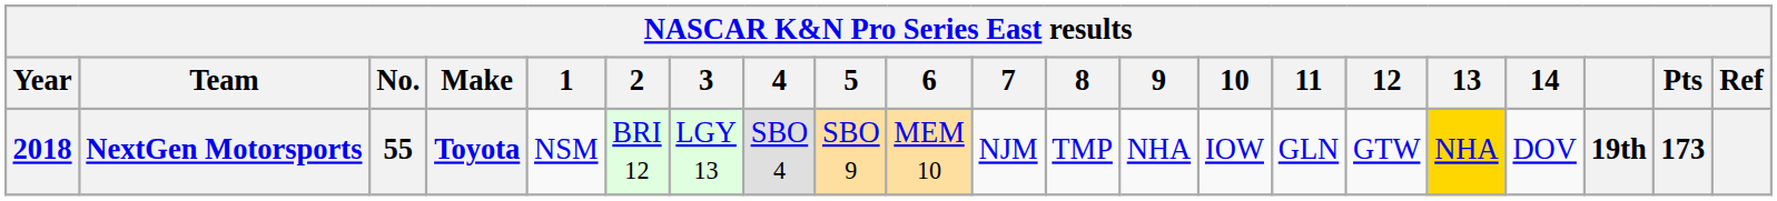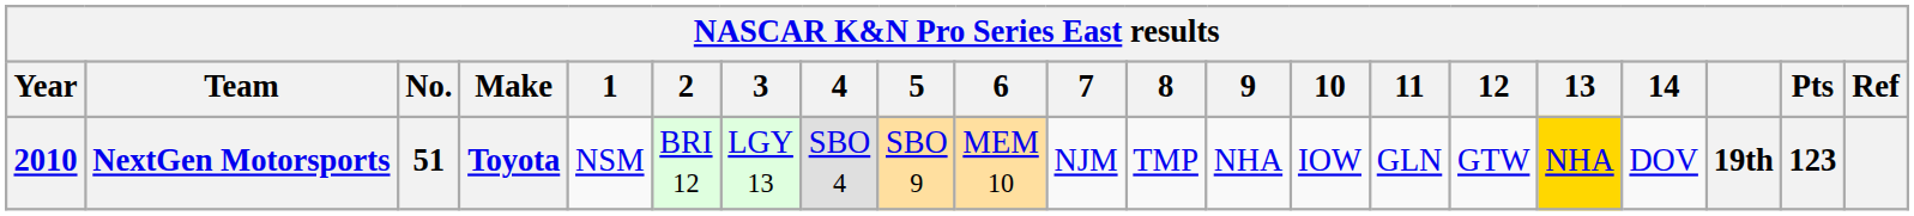 <table class="wikitable" style="text-align:center; font-size:75%">
 <tr>
 <th colspan=45><a href='#'>NASCAR K&N Pro Series East</a> results</th>
 </tr>
 <tr>
 <th>Year</th>
 <th>Team</th>
 <th>No.</th>
 <th>Make</th>
 <th>1</th>
 <th>2</th>
 <th>3</th>
 <th>4</th>
 <th>5</th>
 <th>6</th>
 <th>7</th>
 <th>8</th>
 <th>9</th>
 <th>10</th>
 <th>11</th>
 <th>12</th>
 <th>13</th>
 <th>14</th>
 <th></th>
 <th>Pts</th>
 <th>Ref</th>
 </tr>
 <tr>
-<th><a href='#'>2018</a></th>
+<th><a href='#'>2010</a></th>
 <th><a href='#'>NextGen Motorsports</a></th>
-<th>55</th>
+<th>51</th>
 <th><a href='#'>Toyota</a></th>
 <td><a href='#'>NSM</a></td>
 <td style="background-color:#DFFFDF"><a href='#'>BRI</a><br><small>12</small></td>
 <td style="background-color:#DFFFDF"><a href='#'>LGY</a><br><small>13</small></td>
 <td style="background-color:#DFDFDF"><a href='#'>SBO</a><br><small>4</small></td>
 <td style="background-color:#FFDF9F"><a href='#'>SBO</a><br><small>9</small></td>
 <td style="background-color:#FFDF9F"><a href='#'>MEM</a><br><small>10</small></td>
 <td><a href='#'>NJM</a></td>
 <td><a href='#'>TMP</a></td>
 <td><a href='#'>NHA</a></td>
 <td><a href='#'>IOW</a></td>
 <td><a href='#'>GLN</a></td>
 <td><a href='#'>GTW</a></td>
 <td style="background: gold;"><a href='#'>NHA</a></td>
 <td><a href='#'>DOV</a></td>
 <th>19th</th>
-<th>173</th>
+<th>123</th>
 <th></th>
 </tr>
 </table>
